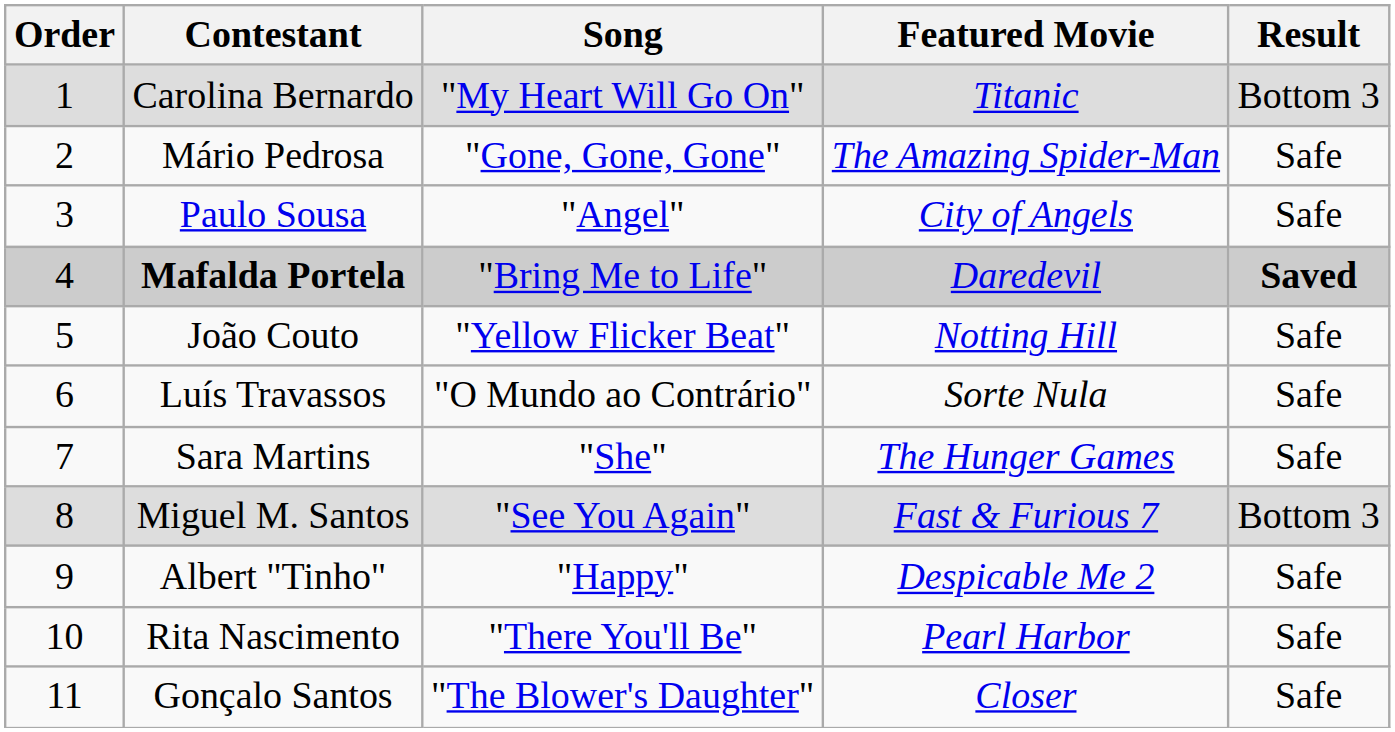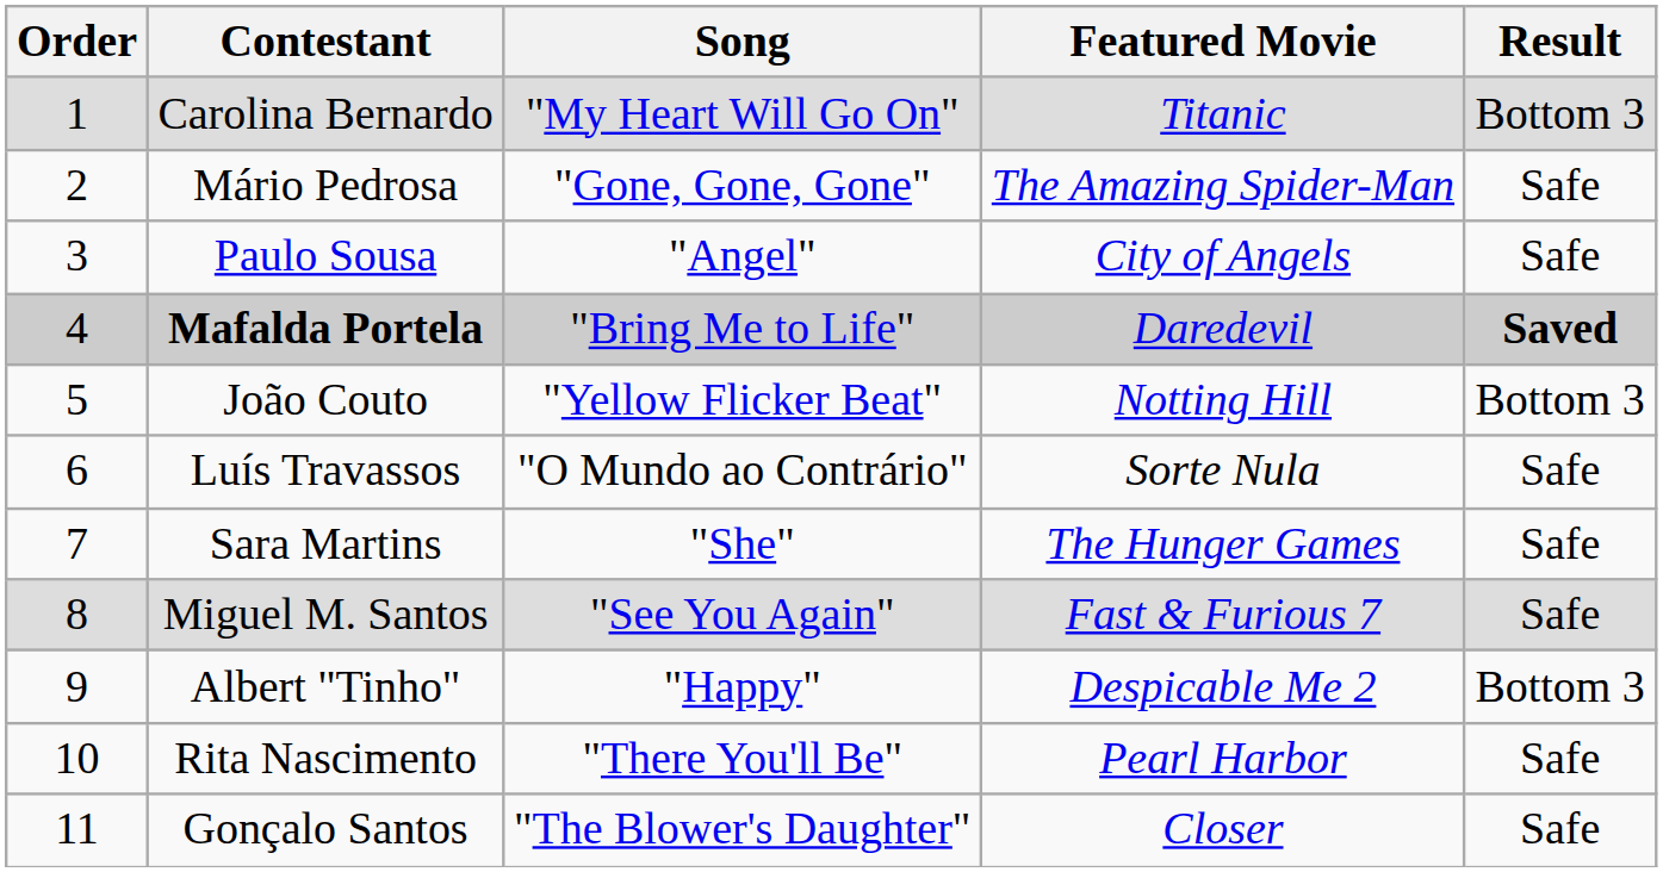 <table class="wikitable plainrowheaders" style="text-align:center;">
 <tr>
 <th>Order</th>
 <th>Contestant</th>
 <th>Song</th>
 <th>Featured Movie</th>
 <th>Result</th>
 </tr>
 <tr style="background:#ddd;">
 <td>1</td>
 <td>Carolina Bernardo</td>
 <td>"<a href='#'>My Heart Will Go On</a>"</td>
 <td><em><a href='#'>Titanic</a></em></td>
 <td>Bottom 3</td>
 </tr>
 <tr>
 <td>2</td>
 <td>Mário Pedrosa</td>
 <td>"<a href='#'>Gone, Gone, Gone</a>"</td>
 <td><em><a href='#'>The Amazing Spider-Man</a></em></td>
 <td>Safe</td>
 </tr>
 <tr>
 <td>3</td>
 <td><a href='#'>Paulo Sousa</a></td>
 <td>"<a href='#'>Angel</a>"</td>
 <td><em><a href='#'>City of Angels</a></em></td>
 <td>Safe</td>
 </tr>
 <tr style="background:#ccc;">
 <td>4</td>
 <td><strong>Mafalda Portela</strong></td>
 <td>"<a href='#'>Bring Me to Life</a>"</td>
 <td><em><a href='#'>Daredevil</a></em></td>
 <td><strong>Saved</strong></td>
 </tr>
 <tr>
 <td>5</td>
 <td>João Couto</td>
 <td>"<a href='#'>Yellow Flicker Beat</a>"</td>
 <td><em><a href='#'>Notting Hill</a></em></td>
-<td>Safe</td>
+<td>Bottom 3</td>
 </tr>
 <tr>
 <td>6</td>
 <td>Luís Travassos</td>
 <td>"O Mundo ao Contrário"</td>
 <td><em>Sorte Nula</em></td>
 <td>Safe</td>
 </tr>
 <tr>
 <td>7</td>
 <td>Sara Martins</td>
 <td>"<a href='#'>She</a>"</td>
 <td><em><a href='#'>The Hunger Games</a></em></td>
 <td>Safe</td>
 </tr>
 <tr style="background:#ddd;">
 <td>8</td>
 <td>Miguel M. Santos</td>
 <td>"<a href='#'>See You Again</a>"</td>
 <td><em><a href='#'>Fast & Furious 7</a></em></td>
-<td>Bottom 3</td>
+<td>Safe</td>
 </tr>
 <tr>
 <td>9</td>
 <td>Albert "Tinho"</td>
 <td>"<a href='#'>Happy</a>"</td>
 <td><em><a href='#'>Despicable Me 2</a></em></td>
-<td>Safe</td>
+<td>Bottom 3</td>
 </tr>
 <tr>
 <td>10</td>
 <td>Rita Nascimento</td>
 <td>"<a href='#'>There You'll Be</a>"</td>
 <td><em><a href='#'>Pearl Harbor</a></em></td>
 <td>Safe</td>
 </tr>
 <tr>
 <td>11</td>
 <td>Gonçalo Santos</td>
 <td>"<a href='#'>The Blower's Daughter</a>"</td>
 <td><em><a href='#'>Closer</a></em></td>
 <td>Safe</td>
 </tr>
 </table>
